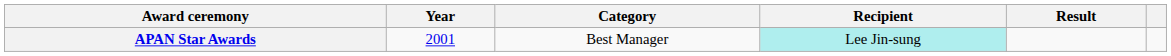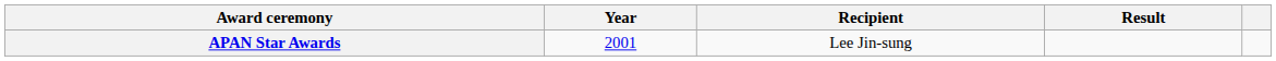 <table class="wikitable sortable plainrowheaders" style="text-align:center; width:100%">
 <tr>
 <th scope="col">Award ceremony</th>
 <th scope="col">Year</th>
-<th scope="col">Category</th>
 <th scope="col">Recipient</th>
 <th scope="col">Result</th>
 <th scope="col" class="unsortable"></th>
 </tr>
 <tr>
 <th scope="row"><a href='#'>APAN Star Awards</a></th>
 <td style="text-align:center"><a href='#'>2001</a></td>
-<td>Best Manager</td>
-<td style="background: paleturquoise;">Lee Jin-sung</td>
+<td>Lee Jin-sung</td>
 <td></td>
 <td style="text-align:center"></td>
 </tr>
 </table>
